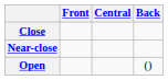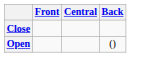 <table class="wikitable" style="text-align:center">
 <tr>
 <th></th>
 <th><a href='#'>Front</a></th>
 <th><a href='#'>Central</a></th>
 <th><a href='#'>Back</a></th>
 </tr>
 <tr>
 <th><a href='#'>Close</a></th>
 <td></td>
 <td></td>
 <td> </td>
 </tr>
 <tr>
-<th><a href='#'>Near-close</a></th>
-<td></td>
-<td></td>
-<td></td>
-</tr>
-<tr>
 <th><a href='#'>Open</a></th>
 <td></td>
 <td> </td>
 <td>()</td>
 </tr>
 </table>
